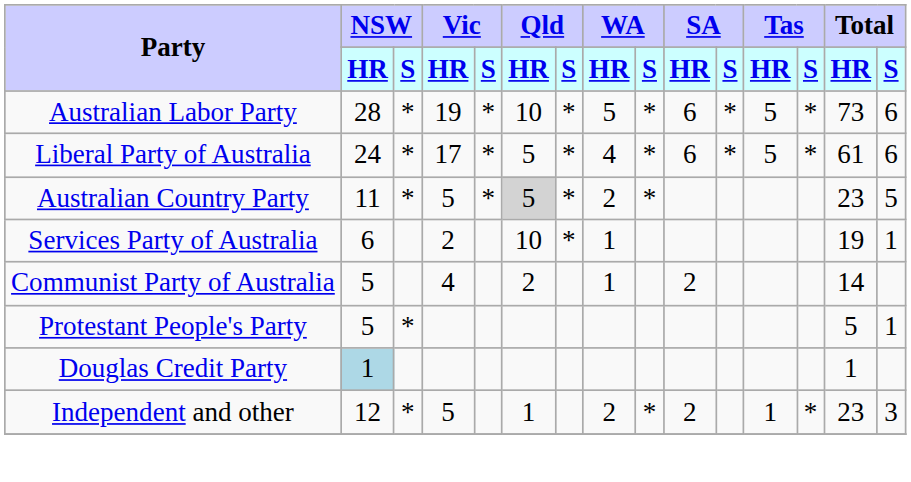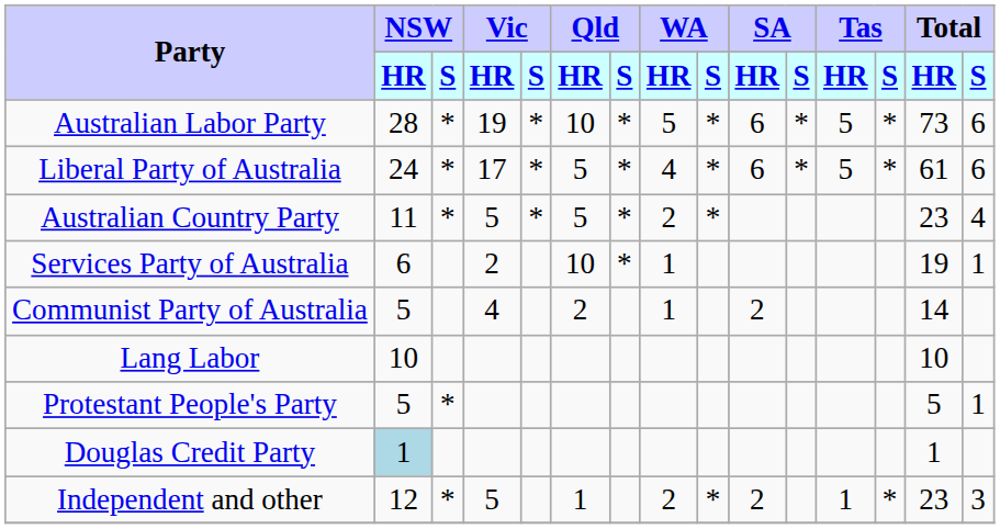 <table class="wikitable" style="text-align:center">
 <tr>
 <th rowspan="2" style="background:#ccf;">Party</th>
 <th colspan="2" style="background:#ccf;"><a href='#'>NSW</a></th>
 <th colspan="2" style="background:#ccf;"><a href='#'>Vic</a></th>
 <th colspan="2" style="background:#ccf;"><a href='#'>Qld</a></th>
 <th colspan="2" style="background:#ccf;"><a href='#'>WA</a></th>
 <th colspan="2" style="background:#ccf;"><a href='#'>SA</a></th>
 <th colspan="2" style="background:#ccf;"><a href='#'>Tas</a></th>
 <th colspan="2" style="background:#ccf;">Total</th>
 </tr>
 <tr>
 <th style="background:#ccffff;"><a href='#'>HR</a></th>
 <th style="background:#ccffff;"><a href='#'>S</a></th>
 <th style="background:#ccffff;"><a href='#'>HR</a></th>
 <th style="background:#ccffff;"><a href='#'>S</a></th>
 <th style="background:#ccffff;"><a href='#'>HR</a></th>
 <th style="background:#ccffff;"><a href='#'>S</a></th>
 <th style="background:#ccffff;"><a href='#'>HR</a></th>
 <th style="background:#ccffff;"><a href='#'>S</a></th>
 <th style="background:#ccffff;"><a href='#'>HR</a></th>
 <th style="background:#ccffff;"><a href='#'>S</a></th>
 <th style="background:#ccffff;"><a href='#'>HR</a></th>
 <th style="background:#ccffff;"><a href='#'>S</a></th>
 <th style="background:#ccffff;"><a href='#'>HR</a></th>
 <th style="background:#ccffff;"><a href='#'>S</a></th>
 </tr>
 <tr>
 <td style="font-size:100%;"><a href='#'>Australian Labor Party</a></td>
 <td>28</td>
 <td>*</td>
 <td>19</td>
 <td>*</td>
 <td>10</td>
 <td>*</td>
 <td>5</td>
 <td>*</td>
 <td>6</td>
 <td>*</td>
 <td>5</td>
 <td>*</td>
 <td>73</td>
 <td>6</td>
 </tr>
 <tr>
 <td style="font-size:100%;"><a href='#'>Liberal Party of Australia</a></td>
 <td>24</td>
 <td>*</td>
 <td>17</td>
 <td>*</td>
 <td>5</td>
 <td>*</td>
 <td>4</td>
 <td>*</td>
 <td>6</td>
 <td>*</td>
 <td>5</td>
 <td>*</td>
 <td>61</td>
 <td>6</td>
 </tr>
 <tr>
 <td style="font-size:100%;"><a href='#'>Australian Country Party</a></td>
 <td>11</td>
 <td>*</td>
 <td>5</td>
 <td>*</td>
-<td style="background: lightgrey;">5</td>
+<td>5</td>
 <td>*</td>
 <td>2</td>
 <td>*</td>
 <td></td>
 <td></td>
 <td></td>
 <td></td>
 <td>23</td>
-<td>5</td>
+<td>4</td>
 </tr>
 <tr>
 <td style="font-size:100%;"><a href='#'>Services Party of Australia</a></td>
 <td>6</td>
 <td></td>
 <td>2</td>
 <td></td>
 <td>10</td>
 <td>*</td>
 <td>1</td>
 <td></td>
 <td></td>
 <td></td>
 <td></td>
 <td></td>
 <td>19</td>
 <td>1</td>
 </tr>
 <tr>
 <td style="font-size:100%;"><a href='#'>Communist Party of Australia</a></td>
 <td>5</td>
 <td></td>
 <td>4</td>
 <td></td>
 <td>2</td>
 <td></td>
 <td>1</td>
 <td></td>
 <td>2</td>
 <td></td>
 <td></td>
 <td></td>
 <td>14</td>
+<td></td>
+</tr>
+<tr>
+<td style="font-size:100%;"><a href='#'>Lang Labor</a></td>
+<td>10</td>
+<td></td>
+<td></td>
+<td></td>
+<td></td>
+<td></td>
+<td></td>
+<td></td>
+<td></td>
+<td></td>
+<td></td>
+<td></td>
+<td>10</td>
 <td></td>
 </tr>
 <tr>
 <td style="font-size:100%;"><a href='#'>Protestant People's Party</a></td>
 <td>5</td>
 <td>*</td>
 <td></td>
 <td></td>
 <td></td>
 <td></td>
 <td></td>
 <td></td>
 <td></td>
 <td></td>
 <td></td>
 <td></td>
 <td>5</td>
 <td>1</td>
 </tr>
 <tr>
 <td style="font-size:100%;"><a href='#'>Douglas Credit Party</a></td>
 <td style="background: lightblue;">1</td>
 <td></td>
 <td></td>
 <td></td>
 <td></td>
 <td></td>
 <td></td>
 <td></td>
 <td></td>
 <td></td>
 <td></td>
 <td></td>
 <td>1</td>
 <td></td>
 </tr>
 <tr>
 <td style="font-size:100%;"><a href='#'>Independent</a> and other</td>
 <td>12</td>
 <td>*</td>
 <td>5</td>
 <td></td>
 <td>1</td>
 <td></td>
 <td>2</td>
 <td>*</td>
 <td>2</td>
 <td></td>
 <td>1</td>
 <td>*</td>
 <td>23</td>
 <td>3</td>
 </tr>
 <tr>
 </tr>
 </table>
